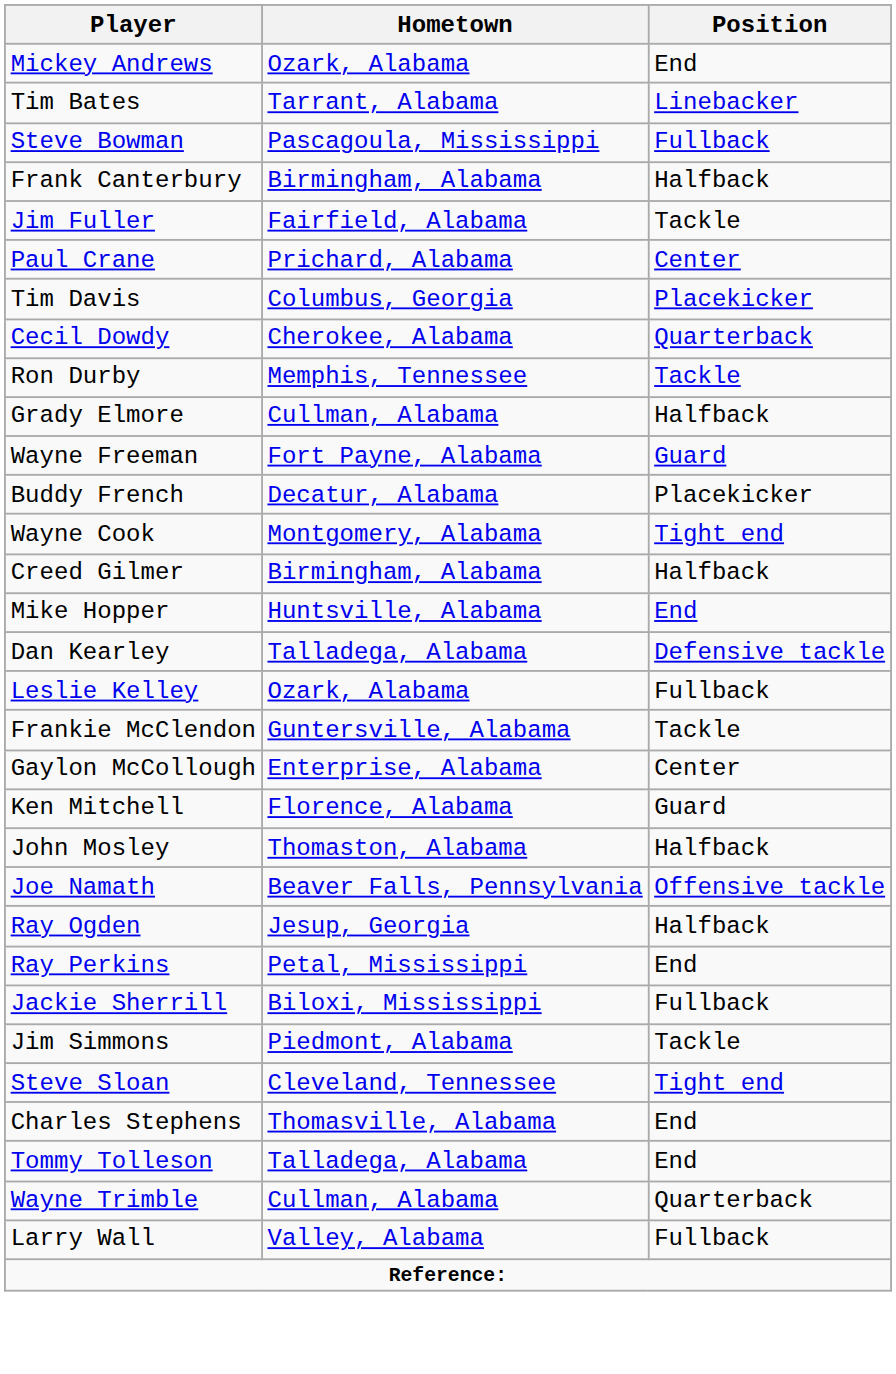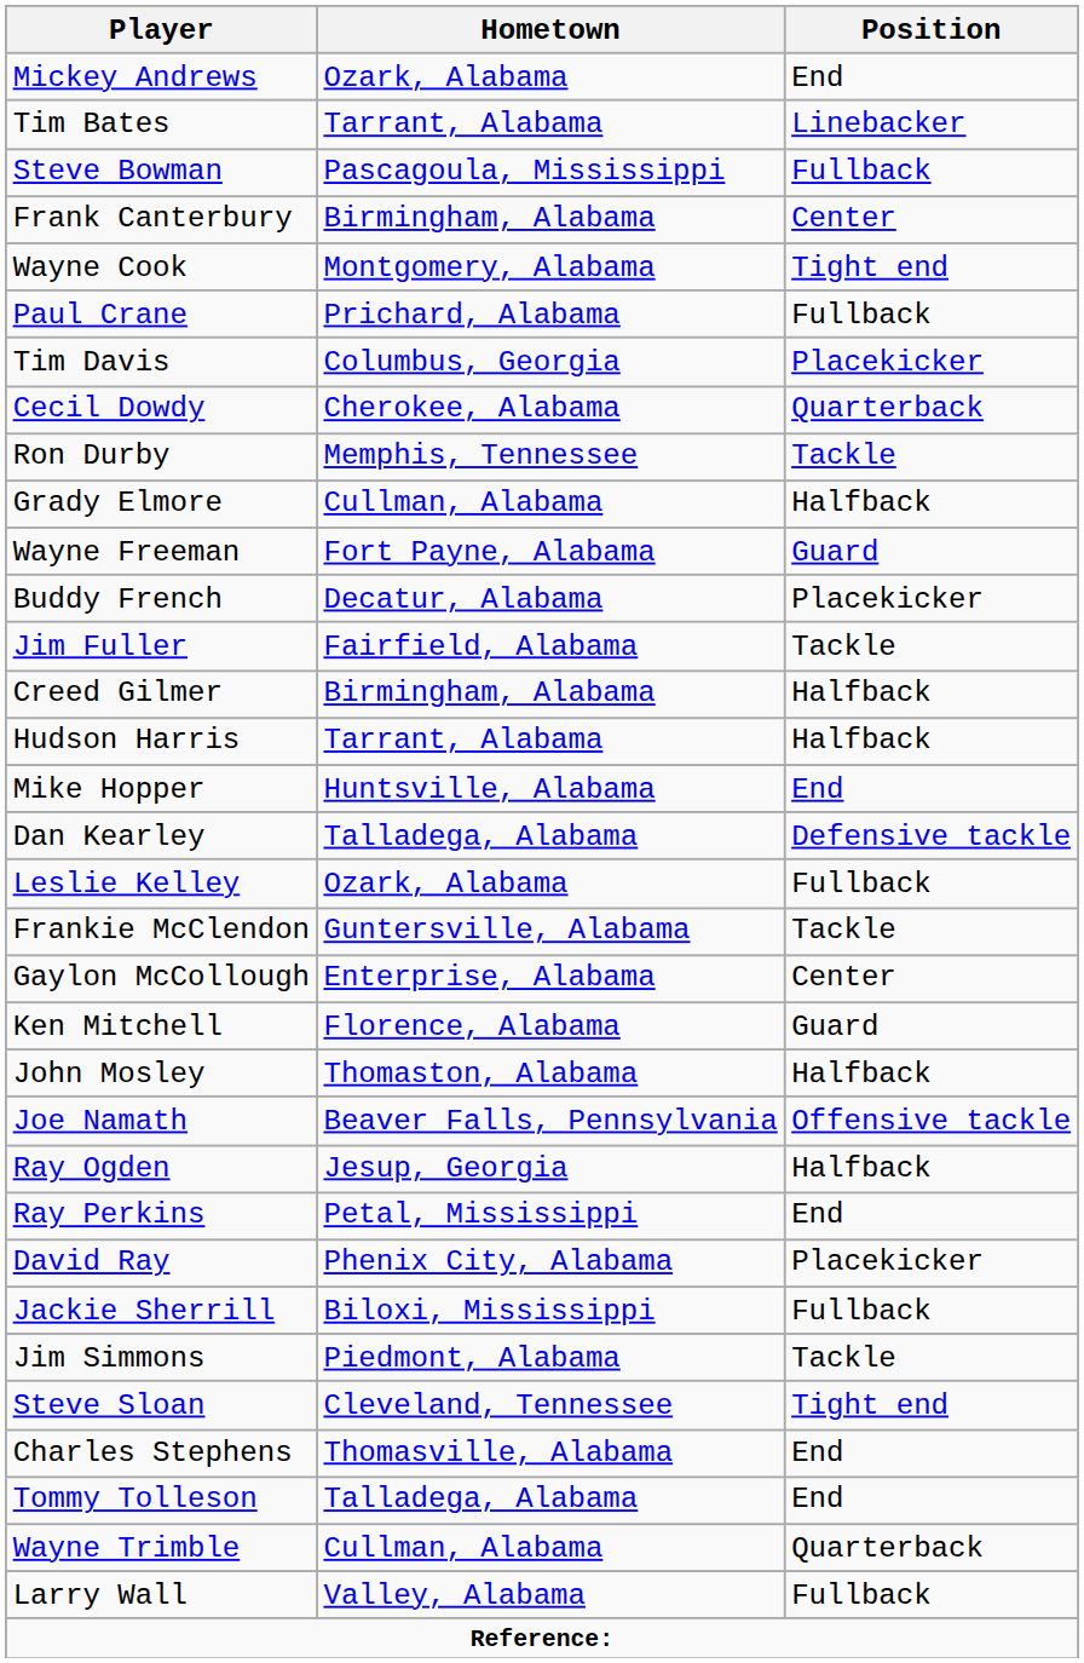 <table class="wikitable" border="1">
 <tr ;>
 <th>Player</th>
 <th>Hometown</th>
 <th>Position</th>
 </tr>
 <tr>
 <td><a href='#'>Mickey Andrews</a></td>
 <td><a href='#'>Ozark, Alabama</a></td>
 <td>End</td>
 </tr>
 <tr>
 <td>Tim Bates</td>
 <td><a href='#'>Tarrant, Alabama</a></td>
 <td><a href='#'>Linebacker</a></td>
 </tr>
 <tr>
 <td><a href='#'>Steve Bowman</a></td>
 <td><a href='#'>Pascagoula, Mississippi</a></td>
 <td><a href='#'>Fullback</a></td>
 </tr>
 <tr>
 <td>Frank Canterbury</td>
 <td><a href='#'>Birmingham, Alabama</a></td>
-<td>Halfback</td>
+<td><a href='#'>Center</a></td>
 </tr>
 <tr>
-<td><a href='#'>Jim Fuller</a></td>
-<td><a href='#'>Fairfield, Alabama</a></td>
-<td>Tackle</td>
+<td>Wayne Cook</td>
+<td><a href='#'>Montgomery, Alabama</a></td>
+<td><a href='#'>Tight end</a></td>
 </tr>
 <tr>
 <td><a href='#'>Paul Crane</a></td>
 <td><a href='#'>Prichard, Alabama</a></td>
-<td><a href='#'>Center</a></td>
+<td>Fullback</td>
 </tr>
 <tr>
 <td>Tim Davis</td>
 <td><a href='#'>Columbus, Georgia</a></td>
 <td><a href='#'>Placekicker</a></td>
 </tr>
 <tr>
 <td><a href='#'>Cecil Dowdy</a></td>
 <td><a href='#'>Cherokee, Alabama</a></td>
 <td><a href='#'>Quarterback</a></td>
 </tr>
 <tr>
 <td>Ron Durby</td>
 <td><a href='#'>Memphis, Tennessee</a></td>
 <td><a href='#'>Tackle</a></td>
 </tr>
 <tr>
 <td>Grady Elmore</td>
 <td><a href='#'>Cullman, Alabama</a></td>
 <td>Halfback</td>
 </tr>
 <tr>
 <td>Wayne Freeman</td>
 <td><a href='#'>Fort Payne, Alabama</a></td>
 <td><a href='#'>Guard</a></td>
 </tr>
 <tr>
 <td>Buddy French</td>
 <td><a href='#'>Decatur, Alabama</a></td>
 <td>Placekicker</td>
 </tr>
 <tr>
-<td>Wayne Cook</td>
-<td><a href='#'>Montgomery, Alabama</a></td>
-<td><a href='#'>Tight end</a></td>
+<td><a href='#'>Jim Fuller</a></td>
+<td><a href='#'>Fairfield, Alabama</a></td>
+<td>Tackle</td>
 </tr>
 <tr>
 <td>Creed Gilmer</td>
 <td><a href='#'>Birmingham, Alabama</a></td>
+<td>Halfback</td>
+</tr>
+<tr>
+<td>Hudson Harris</td>
+<td><a href='#'>Tarrant, Alabama</a></td>
 <td>Halfback</td>
 </tr>
 <tr>
 <td>Mike Hopper</td>
 <td><a href='#'>Huntsville, Alabama</a></td>
 <td><a href='#'>End</a></td>
 </tr>
 <tr>
 <td>Dan Kearley</td>
 <td><a href='#'>Talladega, Alabama</a></td>
 <td><a href='#'>Defensive tackle</a></td>
 </tr>
 <tr>
 <td><a href='#'>Leslie Kelley</a></td>
 <td><a href='#'>Ozark, Alabama</a></td>
 <td>Fullback</td>
 </tr>
 <tr>
 <td>Frankie McClendon</td>
 <td><a href='#'>Guntersville, Alabama</a></td>
 <td>Tackle</td>
 </tr>
 <tr>
 <td>Gaylon McCollough</td>
 <td><a href='#'>Enterprise, Alabama</a></td>
 <td>Center</td>
 </tr>
 <tr>
 <td>Ken Mitchell</td>
 <td><a href='#'>Florence, Alabama</a></td>
 <td>Guard</td>
 </tr>
 <tr>
 <td>John Mosley</td>
 <td><a href='#'>Thomaston, Alabama</a></td>
 <td>Halfback</td>
 </tr>
 <tr>
 <td><a href='#'>Joe Namath</a></td>
 <td><a href='#'>Beaver Falls, Pennsylvania</a></td>
 <td><a href='#'>Offensive tackle</a></td>
 </tr>
 <tr>
 <td><a href='#'>Ray Ogden</a></td>
 <td><a href='#'>Jesup, Georgia</a></td>
 <td>Halfback</td>
 </tr>
 <tr>
 <td><a href='#'>Ray Perkins</a></td>
 <td><a href='#'>Petal, Mississippi</a></td>
 <td>End</td>
 </tr>
 <tr>
+<td><a href='#'>David Ray</a></td>
+<td><a href='#'>Phenix City, Alabama</a></td>
+<td>Placekicker</td>
+</tr>
+<tr>
 <td><a href='#'>Jackie Sherrill</a></td>
 <td><a href='#'>Biloxi, Mississippi</a></td>
 <td>Fullback</td>
 </tr>
 <tr>
 <td>Jim Simmons</td>
 <td><a href='#'>Piedmont, Alabama</a></td>
 <td>Tackle</td>
 </tr>
 <tr>
 <td><a href='#'>Steve Sloan</a></td>
 <td><a href='#'>Cleveland, Tennessee</a></td>
 <td><a href='#'>Tight end</a></td>
 </tr>
 <tr>
 <td>Charles Stephens</td>
 <td><a href='#'>Thomasville, Alabama</a></td>
 <td>End</td>
 </tr>
 <tr>
 <td><a href='#'>Tommy Tolleson</a></td>
 <td><a href='#'>Talladega, Alabama</a></td>
 <td>End</td>
 </tr>
 <tr>
 <td><a href='#'>Wayne Trimble</a></td>
 <td><a href='#'>Cullman, Alabama</a></td>
 <td>Quarterback</td>
 </tr>
 <tr>
 <td>Larry Wall</td>
 <td><a href='#'>Valley, Alabama</a></td>
 <td>Fullback</td>
 </tr>
 <tr>
 <td colspan="3" style="font-size: 8pt" align="center"><strong>Reference:</strong></td>
 </tr>
 </table>
